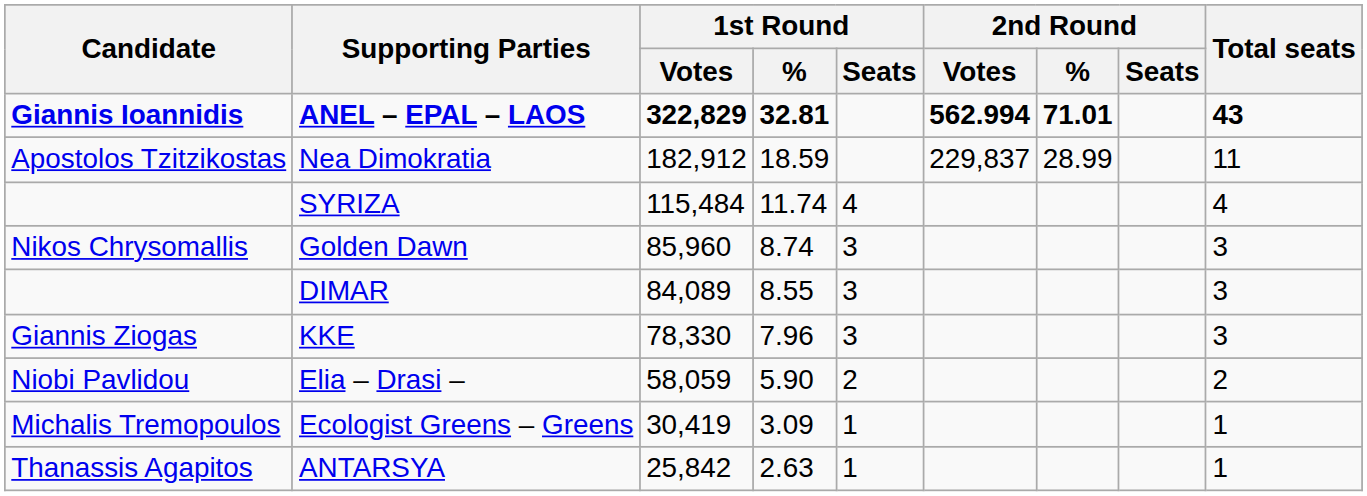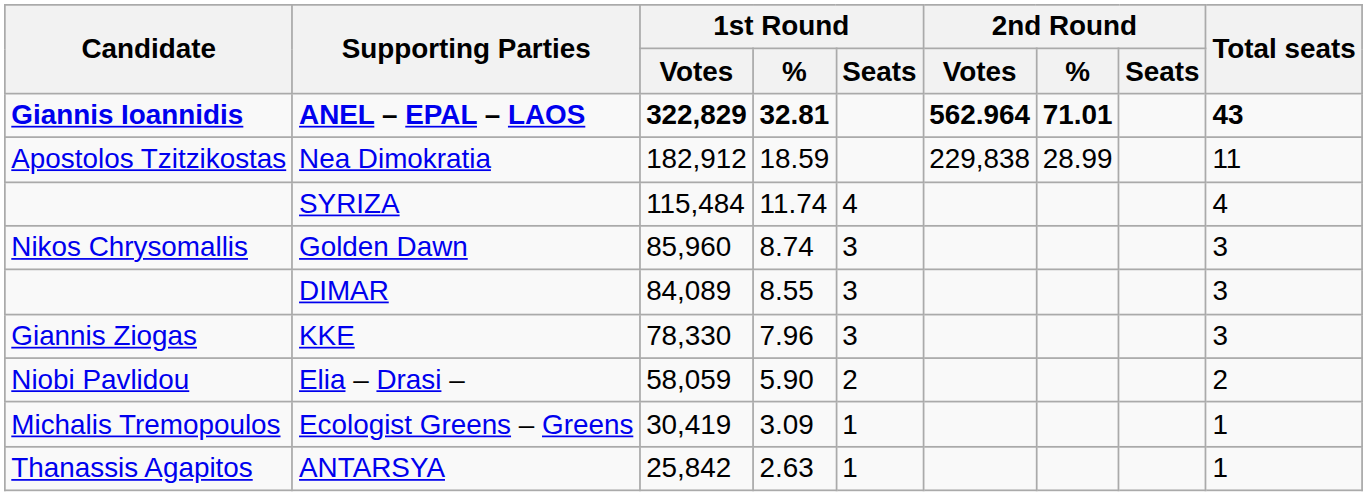 <table class=wikitable>
 <tr>
 <th rowspan=2>Candidate</th>
 <th rowspan=2>Supporting Parties</th>
 <th colspan=3>1st Round</th>
 <th colspan=3>2nd Round</th>
 <th rowspan=2>Total seats</th>
 </tr>
 <tr>
 <th>Votes</th>
 <th>%</th>
 <th>Seats</th>
 <th>Votes</th>
 <th>%</th>
 <th>Seats</th>
 </tr>
 <tr style="font-weight: bold">
 <td><a href='#'>Giannis Ioannidis</a></td>
 <td><a href='#'>ANEL</a> – <a href='#'>EPAL</a> – <a href='#'>LAOS</a></td>
 <td>322,829</td>
 <td>32.81</td>
 <td></td>
-<td>562.994</td>
+<td>562.964</td>
 <td>71.01</td>
 <td></td>
 <td>43</td>
 </tr>
 <tr>
 <td><a href='#'>Apostolos Tzitzikostas</a></td>
 <td><a href='#'>Nea Dimokratia</a></td>
 <td>182,912</td>
 <td>18.59</td>
 <td></td>
-<td>229,837</td>
+<td>229,838</td>
 <td>28.99</td>
 <td></td>
 <td>11</td>
 </tr>
 <tr>
 <td></td>
 <td><a href='#'>SYRIZA</a></td>
 <td>115,484</td>
 <td>11.74</td>
 <td>4</td>
 <td></td>
 <td></td>
 <td></td>
 <td>4</td>
 </tr>
 <tr>
 <td><a href='#'>Nikos Chrysomallis</a></td>
 <td><a href='#'>Golden Dawn</a></td>
 <td>85,960</td>
 <td>8.74</td>
 <td>3</td>
 <td></td>
 <td></td>
 <td></td>
 <td>3</td>
 </tr>
 <tr>
 <td></td>
 <td><a href='#'>DIMAR</a></td>
 <td>84,089</td>
 <td>8.55</td>
 <td>3</td>
 <td></td>
 <td></td>
 <td></td>
 <td>3</td>
 </tr>
 <tr>
 <td><a href='#'>Giannis Ziogas</a></td>
 <td><a href='#'>KKE</a></td>
 <td>78,330</td>
 <td>7.96</td>
 <td>3</td>
 <td></td>
 <td></td>
 <td></td>
 <td>3</td>
 </tr>
 <tr>
 <td><a href='#'>Niobi Pavlidou</a></td>
 <td><a href='#'>Elia</a> – <a href='#'>Drasi</a> – </td>
 <td>58,059</td>
 <td>5.90</td>
 <td>2</td>
 <td></td>
 <td></td>
 <td></td>
 <td>2</td>
 </tr>
 <tr>
 <td><a href='#'>Michalis Tremopoulos</a></td>
 <td><a href='#'>Ecologist Greens</a> – <a href='#'>Greens</a></td>
 <td>30,419</td>
 <td>3.09</td>
 <td>1</td>
 <td></td>
 <td></td>
 <td></td>
 <td>1</td>
 </tr>
 <tr>
 <td><a href='#'>Thanassis Agapitos</a></td>
 <td><a href='#'>ANTARSYA</a></td>
 <td>25,842</td>
 <td>2.63</td>
 <td>1</td>
 <td></td>
 <td></td>
 <td></td>
 <td>1</td>
 </tr>
 </table>
